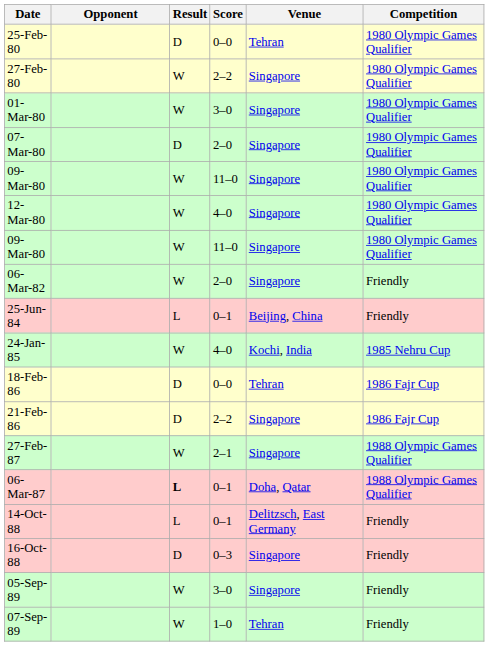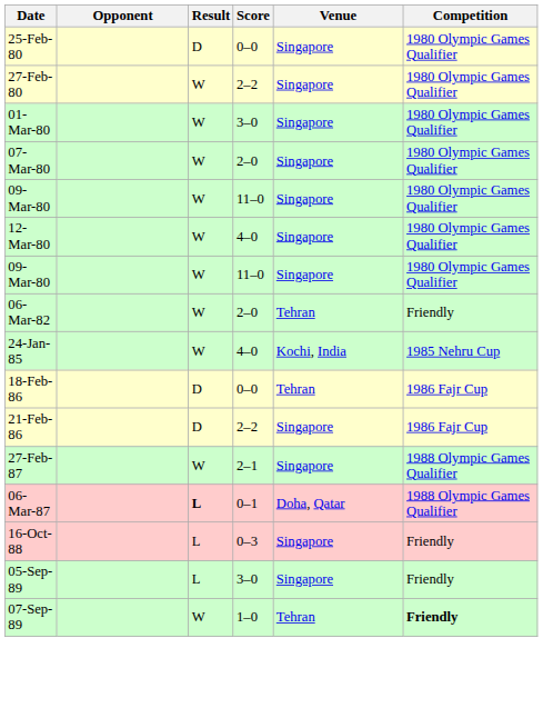 <table class="wikitable">
 <tr>
 <th width=70>Date</th>
 <th width=210>Opponent</th>
 <th>Result</th>
 <th>Score</th>
 <th width=210>Venue</th>
 <th width=200>Competition</th>
 </tr>
 <tr bgcolor=#FFFFCC>
 <td>25-Feb-80</td>
 <td></td>
 <td>D</td>
 <td>0–0</td>
-<td><a href='#'>Tehran</a></td>
+<td><a href='#'>Singapore</a></td>
 <td><a href='#'>1980 Olympic Games Qualifier</a></td>
 </tr>
 <tr bgcolor=#FFFFCC>
 <td>27-Feb-80</td>
 <td></td>
 <td>W</td>
 <td>2–2</td>
 <td><a href='#'>Singapore</a></td>
 <td><a href='#'>1980 Olympic Games Qualifier</a></td>
 </tr>
 <tr bgcolor=#CCFFCC>
 <td>01-Mar-80</td>
 <td></td>
 <td>W</td>
 <td>3–0</td>
 <td><a href='#'>Singapore</a></td>
 <td><a href='#'>1980 Olympic Games Qualifier</a></td>
 </tr>
 <tr bgcolor=#CCFFCC>
 <td>07-Mar-80</td>
 <td></td>
-<td>D</td>
+<td>W</td>
 <td>2–0</td>
 <td><a href='#'>Singapore</a></td>
 <td><a href='#'>1980 Olympic Games Qualifier</a></td>
 </tr>
 <tr bgcolor=#CCFFCC>
 <td>09-Mar-80</td>
 <td></td>
 <td>W</td>
 <td>11–0</td>
 <td><a href='#'>Singapore</a></td>
 <td><a href='#'>1980 Olympic Games Qualifier</a></td>
 </tr>
 <tr bgcolor=#CCFFCC>
 <td>12-Mar-80</td>
 <td></td>
 <td>W</td>
 <td>4–0</td>
 <td><a href='#'>Singapore</a></td>
 <td><a href='#'>1980 Olympic Games Qualifier</a></td>
 </tr>
 <tr bgcolor=#CCFFCC>
 <td>09-Mar-80</td>
 <td></td>
 <td>W</td>
 <td>11–0</td>
 <td><a href='#'>Singapore</a></td>
 <td><a href='#'>1980 Olympic Games Qualifier</a></td>
 </tr>
 <tr bgcolor=#CCFFCC>
 <td>06-Mar-82</td>
 <td></td>
 <td>W</td>
 <td>2–0</td>
-<td><a href='#'>Singapore</a></td>
-<td>Friendly</td>
-</tr>
-<tr bgcolor=#FFCCCC>
-<td>25-Jun-84</td>
-<td></td>
-<td>L</td>
-<td>0–1</td>
-<td><a href='#'>Beijing</a>, <a href='#'>China</a></td>
+<td><a href='#'>Tehran</a></td>
 <td>Friendly</td>
 </tr>
 <tr bgcolor=#CCFFCC>
 <td>24-Jan-85</td>
 <td></td>
 <td>W</td>
 <td>4–0</td>
 <td><a href='#'>Kochi</a>, <a href='#'>India</a></td>
 <td><a href='#'>1985 Nehru Cup</a></td>
 </tr>
 <tr bgcolor=#FFFFCC>
 <td>18-Feb-86</td>
 <td></td>
 <td>D</td>
 <td>0–0</td>
 <td><a href='#'>Tehran</a></td>
 <td><a href='#'>1986 Fajr Cup</a></td>
 </tr>
 <tr bgcolor=#FFFFCC>
 <td>21-Feb-86</td>
 <td></td>
 <td>D</td>
 <td>2–2</td>
 <td><a href='#'>Singapore</a></td>
 <td><a href='#'>1986 Fajr Cup</a></td>
 </tr>
 <tr bgcolor=#CCFFCC>
 <td>27-Feb-87</td>
 <td></td>
 <td>W</td>
 <td>2–1</td>
 <td><a href='#'>Singapore</a></td>
 <td><a href='#'>1988 Olympic Games Qualifier</a></td>
 </tr>
 <tr bgcolor=#FFCCCC>
 <td>06-Mar-87</td>
 <td></td>
 <td><strong>L</strong></td>
 <td>0–1</td>
 <td><a href='#'>Doha</a>, <a href='#'>Qatar</a></td>
 <td><a href='#'>1988 Olympic Games Qualifier</a></td>
 </tr>
 <tr bgcolor=#FFCCCC>
-<td>14-Oct-88</td>
+<td>16-Oct-88</td>
 <td></td>
 <td>L</td>
-<td>0–1</td>
-<td><a href='#'>Delitzsch</a>, <a href='#'>East Germany</a></td>
-<td>Friendly</td>
-</tr>
-<tr bgcolor=#FFCCCC>
-<td>16-Oct-88</td>
-<td></td>
-<td>D</td>
 <td>0–3</td>
 <td><a href='#'>Singapore</a></td>
 <td>Friendly</td>
 </tr>
 <tr bgcolor=#CCFFCC>
 <td>05-Sep-89</td>
 <td></td>
-<td>W</td>
+<td>L</td>
 <td>3–0</td>
 <td><a href='#'>Singapore</a></td>
 <td>Friendly</td>
 </tr>
 <tr bgcolor=#CCFFCC>
 <td>07-Sep-89</td>
 <td></td>
 <td>W</td>
 <td>1–0</td>
 <td><a href='#'>Tehran</a></td>
-<td>Friendly</td>
+<td><strong>Friendly</strong></td>
 </tr>
 </table>
